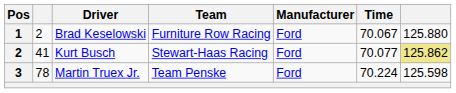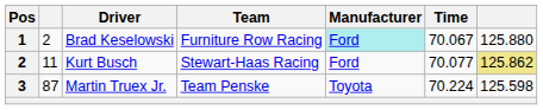 <table class="wikitable" style="font-size:95%">
 <tr>
 <th>Pos</th>
 <th></th>
 <th>Driver</th>
 <th>Team</th>
 <th>Manufacturer</th>
 <th>Time</th>
 <th></th>
 </tr>
 <tr>
 <th>1</th>
 <td>2</td>
 <td><a href='#'>Brad Keselowski</a></td>
 <td><a href='#'>Furniture Row Racing</a></td>
-<td><a href='#'>Ford</a></td>
+<td style="background: paleturquoise;"><a href='#'>Ford</a></td>
 <td>70.067</td>
 <td>125.880</td>
 </tr>
 <tr>
 <th>2</th>
-<td>41</td>
+<td>11</td>
 <td><a href='#'>Kurt Busch</a></td>
 <td><a href='#'>Stewart-Haas Racing</a></td>
 <td><a href='#'>Ford</a></td>
 <td>70.077</td>
 <td style="background: khaki;">125.862</td>
 </tr>
 <tr>
 <th>3</th>
-<td>78</td>
+<td>87</td>
 <td><a href='#'>Martin Truex Jr.</a></td>
 <td><a href='#'>Team Penske</a></td>
-<td><a href='#'>Ford</a></td>
+<td><a href='#'>Toyota</a></td>
 <td>70.224</td>
 <td>125.598</td>
 </tr>
 <tr>
 <th colspan="7"></th>
 </tr>
 </table>
